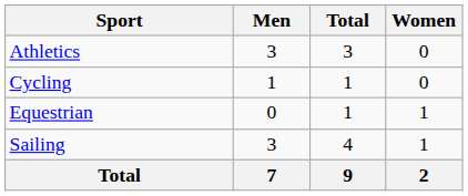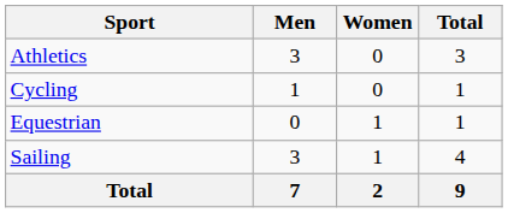 <table class="wikitable sortable" style="text-align:center;">
 <tr>
 <th width=180>Sport</th>
 <th width=55>Men</th>
+<th width=55>Women</th>
 <th width=55>Total</th>
-<th width=55>Women</th>
 </tr>
 <tr>
 <td align=left><a href='#'>Athletics</a></td>
 <td>3</td>
+<td>0</td>
 <td>3</td>
-<td>0</td>
 </tr>
 <tr>
 <td align=left><a href='#'>Cycling</a></td>
 <td>1</td>
+<td>0</td>
 <td>1</td>
-<td>0</td>
 </tr>
 <tr>
 <td align=left><a href='#'>Equestrian</a></td>
 <td>0</td>
 <td>1</td>
 <td>1</td>
 </tr>
 <tr>
 <td align=left><a href='#'>Sailing</a></td>
 <td>3</td>
+<td>1</td>
 <td>4</td>
-<td>1</td>
 </tr>
 <tr>
 <th>Total</th>
 <th>7</th>
+<th>2</th>
 <th>9</th>
-<th>2</th>
 </tr>
 </table>
